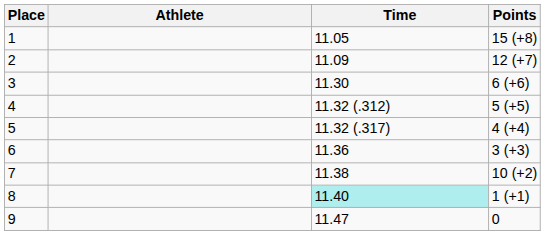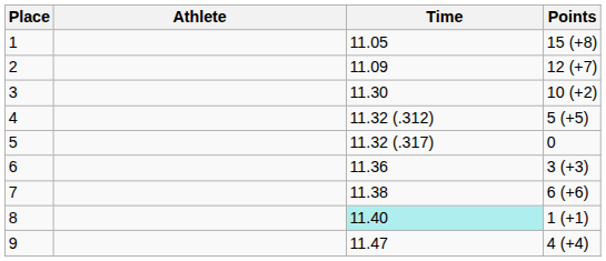 <table class="wikitable sortable">
 <tr>
 <th>Place</th>
 <th style="width:18em">Athlete</th>
 <th style="width:12em">Time</th>
 <th>Points</th>
 </tr>
 <tr>
 <td>1</td>
 <td></td>
 <td>11.05</td>
 <td>15 (+8)</td>
 </tr>
 <tr>
 <td>2</td>
 <td></td>
 <td>11.09</td>
 <td>12 (+7)</td>
 </tr>
 <tr>
 <td>3</td>
 <td></td>
 <td>11.30</td>
-<td>6 (+6)</td>
+<td>10 (+2)</td>
 </tr>
 <tr>
 <td>4</td>
 <td></td>
 <td>11.32 (.312)</td>
 <td>5 (+5)</td>
 </tr>
 <tr>
 <td>5</td>
 <td></td>
 <td>11.32 (.317)</td>
-<td>4 (+4)</td>
+<td>0</td>
 </tr>
 <tr>
 <td>6</td>
 <td></td>
 <td>11.36</td>
 <td>3 (+3)</td>
 </tr>
 <tr>
 <td>7</td>
 <td></td>
 <td>11.38</td>
-<td>10 (+2)</td>
+<td>6 (+6)</td>
 </tr>
 <tr>
 <td>8</td>
 <td></td>
 <td style="background: paleturquoise;">11.40</td>
 <td>1 (+1)</td>
 </tr>
 <tr>
 <td>9</td>
 <td></td>
 <td>11.47</td>
-<td>0</td>
+<td>4 (+4)</td>
 </tr>
 </table>
